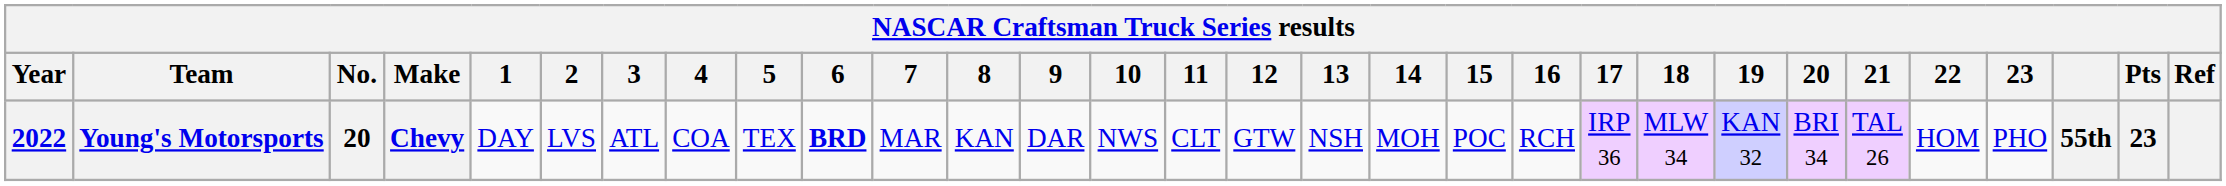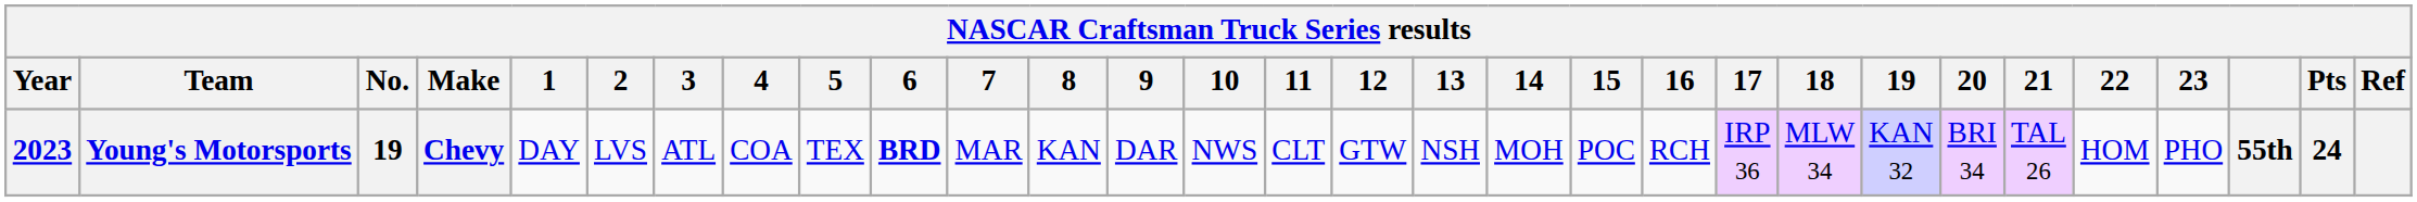 <table class="wikitable" style="text-align:center; font-size:75%">
 <tr>
 <th colspan=30><a href='#'>NASCAR Craftsman Truck Series</a> results</th>
 </tr>
 <tr>
 <th>Year</th>
 <th>Team</th>
 <th>No.</th>
 <th>Make</th>
 <th>1</th>
 <th>2</th>
 <th>3</th>
 <th>4</th>
 <th>5</th>
 <th>6</th>
 <th>7</th>
 <th>8</th>
 <th>9</th>
 <th>10</th>
 <th>11</th>
 <th>12</th>
 <th>13</th>
 <th>14</th>
 <th>15</th>
 <th>16</th>
 <th>17</th>
 <th>18</th>
 <th>19</th>
 <th>20</th>
 <th>21</th>
 <th>22</th>
 <th>23</th>
 <th></th>
 <th>Pts</th>
 <th>Ref</th>
 </tr>
 <tr>
-<th><a href='#'>2022</a></th>
+<th><a href='#'>2023</a></th>
 <th><a href='#'>Young's Motorsports</a></th>
-<th>20</th>
+<th>19</th>
 <th><a href='#'>Chevy</a></th>
 <td><a href='#'>DAY</a></td>
 <td><a href='#'>LVS</a></td>
 <td><a href='#'>ATL</a></td>
 <td><a href='#'>COA</a></td>
 <td><a href='#'>TEX</a></td>
 <td><strong><a href='#'>BRD</a></strong></td>
 <td><a href='#'>MAR</a></td>
 <td><a href='#'>KAN</a></td>
 <td><a href='#'>DAR</a></td>
 <td><a href='#'>NWS</a></td>
 <td><a href='#'>CLT</a></td>
 <td><a href='#'>GTW</a></td>
 <td><a href='#'>NSH</a></td>
 <td><a href='#'>MOH</a></td>
 <td><a href='#'>POC</a></td>
 <td><a href='#'>RCH</a></td>
 <td style="background:#EFCFFF;"><a href='#'>IRP</a><br><small>36</small></td>
 <td style="background:#EFCFFF;"><a href='#'>MLW</a><br><small>34</small></td>
 <td style="background:#CFCFFF;"><a href='#'>KAN</a><br><small>32</small></td>
 <td style="background:#EFCFFF;"><a href='#'>BRI</a><br><small>34</small></td>
 <td style="background:#EFCFFF;"><a href='#'>TAL</a><br><small>26</small></td>
 <td><a href='#'>HOM</a></td>
 <td><a href='#'>PHO</a></td>
 <th>55th</th>
-<th>23</th>
+<th>24</th>
 <th></th>
 </tr>
 </table>
